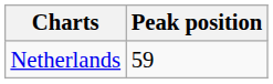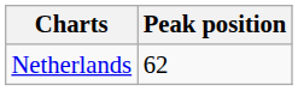 <table class="wikitable">
 <tr>
 <th>Charts</th>
 <th>Peak position</th>
 </tr>
 <tr>
 <td><a href='#'>Netherlands</a></td>
-<td>59</td>
+<td>62</td>
 </tr>
 </table>
